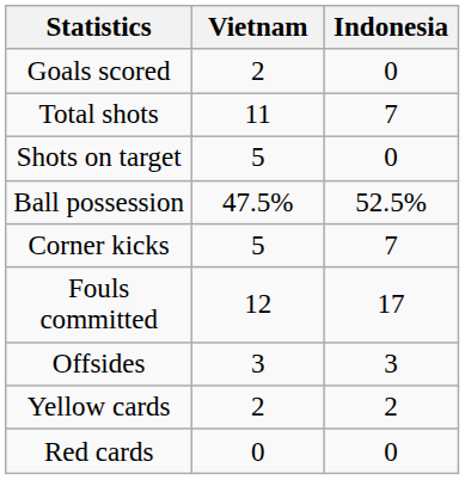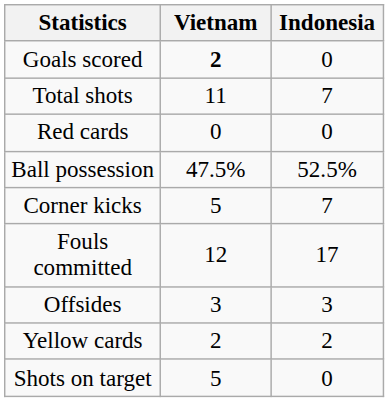 <table class="wikitable" style="text-align:center;margin: auto">
 <tr>
 <th scope=col width=100>Statistics</th>
 <th scope=col width=70>Vietnam</th>
 <th scope=col width=70>Indonesia</th>
 </tr>
 <tr>
 <td>Goals scored</td>
-<td>2</td>
+<td><strong>2</strong></td>
 <td>0</td>
 </tr>
 <tr>
 <td>Total shots</td>
 <td>11</td>
 <td>7</td>
 </tr>
 <tr>
-<td>Shots on target</td>
-<td>5</td>
+<td>Red cards</td>
+<td>0</td>
 <td>0</td>
 </tr>
 <tr>
 <td>Ball possession</td>
 <td>47.5%</td>
 <td>52.5%</td>
 </tr>
 <tr>
 <td>Corner kicks</td>
 <td>5</td>
 <td>7</td>
 </tr>
 <tr>
 <td>Fouls committed</td>
 <td>12</td>
 <td>17</td>
 </tr>
 <tr>
 <td>Offsides</td>
 <td>3</td>
 <td>3</td>
 </tr>
 <tr>
 <td>Yellow cards</td>
 <td>2</td>
 <td>2</td>
 </tr>
 <tr>
-<td>Red cards</td>
-<td>0</td>
+<td>Shots on target</td>
+<td>5</td>
 <td>0</td>
 </tr>
 </table>
